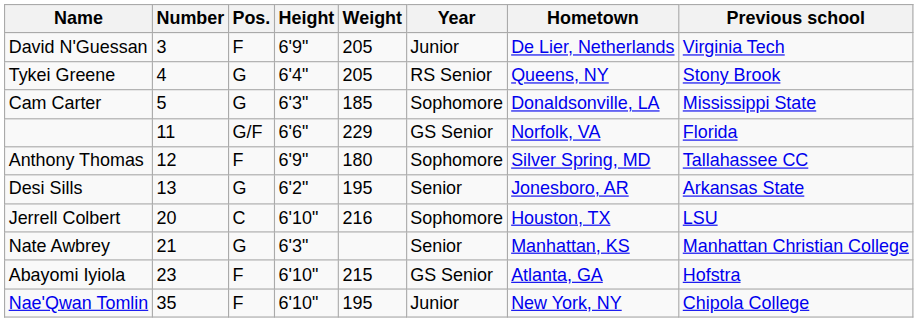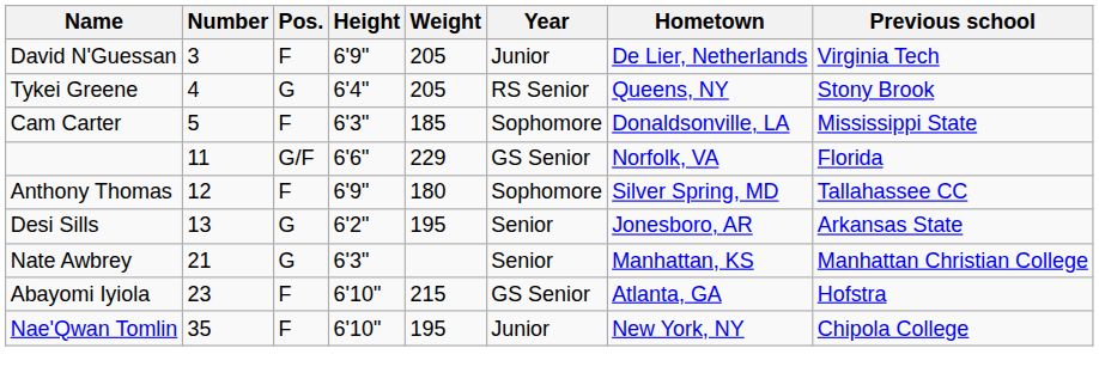 <table class="wikitable sortable" border="1">
 <tr>
 <th>Name</th>
 <th>Number</th>
 <th>Pos.</th>
 <th>Height</th>
 <th>Weight</th>
 <th>Year</th>
 <th>Hometown</th>
 <th class="unsortable">Previous school</th>
 </tr>
 <tr>
 <td>David N'Guessan</td>
 <td>3</td>
 <td>F</td>
 <td>6'9"</td>
 <td>205</td>
 <td>Junior</td>
 <td><a href='#'>De Lier, Netherlands</a></td>
 <td><a href='#'>Virginia Tech</a></td>
 </tr>
 <tr>
 <td>Tykei Greene</td>
 <td>4</td>
 <td>G</td>
 <td>6'4"</td>
 <td>205</td>
 <td>RS Senior</td>
 <td><a href='#'>Queens, NY</a></td>
 <td><a href='#'>Stony Brook</a></td>
 </tr>
 <tr>
 <td>Cam Carter</td>
 <td>5</td>
-<td>G</td>
+<td>F</td>
 <td>6'3"</td>
 <td>185</td>
 <td>Sophomore</td>
 <td><a href='#'>Donaldsonville, LA</a></td>
 <td><a href='#'>Mississippi State</a></td>
 </tr>
 <tr>
 <td></td>
 <td>11</td>
 <td>G/F</td>
 <td>6'6"</td>
 <td>229</td>
 <td>GS Senior</td>
 <td><a href='#'>Norfolk, VA</a></td>
 <td><a href='#'>Florida</a></td>
 </tr>
 <tr>
 <td>Anthony Thomas</td>
 <td>12</td>
 <td>F</td>
 <td>6'9"</td>
 <td>180</td>
 <td>Sophomore</td>
 <td><a href='#'>Silver Spring, MD</a></td>
 <td><a href='#'>Tallahassee CC</a></td>
 </tr>
 <tr>
 <td>Desi Sills</td>
 <td>13</td>
 <td>G</td>
 <td>6'2"</td>
 <td>195</td>
 <td>Senior</td>
 <td><a href='#'>Jonesboro, AR</a></td>
 <td><a href='#'>Arkansas State</a></td>
 </tr>
 <tr>
-<td>Jerrell Colbert</td>
-<td>20</td>
-<td>C</td>
-<td>6'10"</td>
-<td>216</td>
-<td>Sophomore</td>
-<td><a href='#'>Houston, TX</a></td>
-<td><a href='#'>LSU</a></td>
-</tr>
-<tr>
 <td>Nate Awbrey</td>
 <td>21</td>
 <td>G</td>
 <td>6'3"</td>
 <td></td>
 <td>Senior</td>
 <td><a href='#'>Manhattan, KS</a></td>
 <td><a href='#'>Manhattan Christian College</a></td>
 </tr>
 <tr>
 <td>Abayomi Iyiola</td>
 <td>23</td>
 <td>F</td>
 <td>6'10"</td>
 <td>215</td>
 <td>GS Senior</td>
 <td><a href='#'>Atlanta, GA</a></td>
 <td><a href='#'>Hofstra</a></td>
 </tr>
 <tr>
 <td><a href='#'>Nae'Qwan Tomlin</a></td>
 <td>35</td>
 <td>F</td>
 <td>6'10"</td>
 <td>195</td>
 <td>Junior</td>
 <td><a href='#'>New York, NY</a></td>
 <td><a href='#'>Chipola College</a></td>
 </tr>
 </table>
